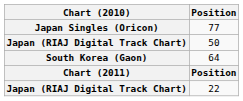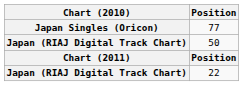 <table class="wikitable plainrowheaders" style="text-align:center;">
 <tr>
 <th>Chart (2010)</th>
 <th>Position</th>
 </tr>
 <tr>
 <th scope="row">Japan Singles (Oricon)</th>
 <td>77</td>
 </tr>
 <tr>
 <th scope="row">Japan (RIAJ Digital Track Chart)</th>
 <td>50</td>
 </tr>
 <tr>
-<th scope="row">South Korea (Gaon)</th>
-<td>64</td>
-</tr>
-<tr>
 <th>Chart (2011)</th>
 <th>Position</th>
 </tr>
 <tr>
 <th scope="row">Japan (RIAJ Digital Track Chart)</th>
 <td>22</td>
 </tr>
 </table>
